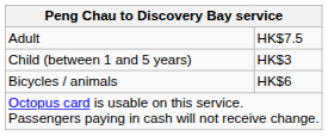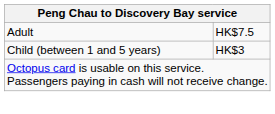 <table class="wikitable">
 <tr>
 <th colspan="2"><strong>Peng Chau to Discovery Bay service</strong></th>
 </tr>
 <tr>
 <td>Adult</td>
 <td>HK$7.5</td>
 </tr>
 <tr>
 <td>Child (between 1 and 5 years)</td>
 <td>HK$3</td>
 </tr>
 <tr>
-<td>Bicycles / animals</td>
-<td>HK$6</td>
-</tr>
-<tr>
 <td colspan="2"><a href='#'>Octopus card</a> is usable on this service.<br>Passengers paying in cash will not receive change.</td>
 </tr>
 </table>
